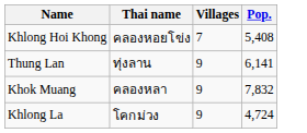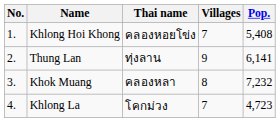 <table class="wikitable">
 <tr>
+<th>No.</th>
 <th>Name</th>
 <th>Thai name</th>
 <th>Villages</th>
 <th><a href='#'>Pop.</a></th>
 </tr>
 <tr>
+<td>1.</td>
 <td>Khlong Hoi Khong</td>
 <td>คลองหอยโข่ง</td>
 <td>7</td>
 <td>5,408</td>
 </tr>
 <tr>
+<td>2.</td>
 <td>Thung Lan</td>
 <td>ทุ่งลาน</td>
 <td>9</td>
 <td>6,141</td>
 </tr>
 <tr>
+<td>3.</td>
 <td>Khok Muang</td>
 <td>คลองหลา</td>
-<td>9</td>
-<td>7,832</td>
+<td>8</td>
+<td>7,232</td>
 </tr>
 <tr>
+<td>4.</td>
 <td>Khlong La</td>
 <td>โคกม่วง</td>
-<td>9</td>
-<td>4,724</td>
+<td>7</td>
+<td>4,723</td>
 </tr>
 </table>
